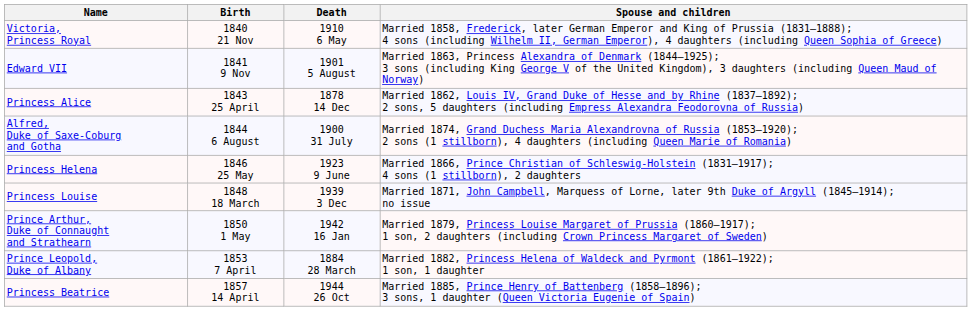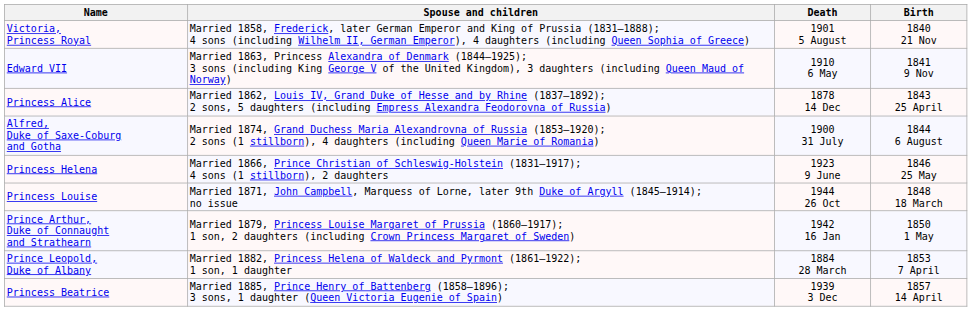 <table class="wikitable sortable">
 <tr>
 <th width="19%">Name</th>
+<th>Spouse and children</th>
+<th width="10%">Death</th>
 <th width="10%">Birth</th>
-<th width="10%">Death</th>
-<th>Spouse and children</th>
 </tr>
 <tr style="background: #fff8f8">
 <td><a href='#'>Victoria,<br> Princess Royal</a></td>
+<td style="background:#f8f8ff">Married 1858, <a href='#'>Frederick</a>, later German Emperor and King of Prussia (1831–1888);<br>4 sons (including <a href='#'>Wilhelm&nbsp;II, German Emperor</a>), 4 daughters (including <a href='#'>Queen Sophia of Greece</a>)</td>
+<td style="text-align:center">1901<br> 5 August</td>
 <td style="text-align:center">1840<br> 21 Nov</td>
-<td style="text-align:center">1910<br>6 May</td>
-<td style="background:#f8f8ff">Married 1858, <a href='#'>Frederick</a>, later German Emperor and King of Prussia (1831–1888);<br>4 sons (including <a href='#'>Wilhelm&nbsp;II, German Emperor</a>), 4 daughters (including <a href='#'>Queen Sophia of Greece</a>)</td>
 </tr>
 <tr style="background: #f8f8ff">
 <td><a href='#'>Edward VII</a></td>
+<td style="background:#fff8f8">Married 1863, Princess <a href='#'>Alexandra of Denmark</a> (1844–1925);<br>3 sons (including King <a href='#'>George V</a> of the United Kingdom), 3 daughters (including <a href='#'>Queen Maud of Norway</a>)</td>
+<td style="text-align:center">1910<br>6 May</td>
 <td style="text-align:center">1841<br>9 Nov</td>
-<td style="text-align:center">1901<br> 5 August</td>
-<td style="background:#fff8f8">Married 1863, Princess <a href='#'>Alexandra of Denmark</a> (1844–1925);<br>3 sons (including King <a href='#'>George V</a> of the United Kingdom), 3 daughters (including <a href='#'>Queen Maud of Norway</a>)</td>
 </tr>
 <tr style="background: #fff8f8">
 <td><a href='#'>Princess Alice</a></td>
+<td style="background:#f8f8ff">Married 1862, <a href='#'>Louis IV, Grand Duke of Hesse and by Rhine</a> (1837–1892);<br>2 sons, 5 daughters (including <a href='#'>Empress Alexandra Feodorovna of Russia</a>)</td>
+<td style="text-align:center">1878 <br> 14 Dec</td>
 <td style="text-align:center">1843 <br> 25 April</td>
-<td style="text-align:center">1878 <br> 14 Dec</td>
-<td style="background:#f8f8ff">Married 1862, <a href='#'>Louis IV, Grand Duke of Hesse and by Rhine</a> (1837–1892);<br>2 sons, 5 daughters (including <a href='#'>Empress Alexandra Feodorovna of Russia</a>)</td>
 </tr>
 <tr style="background: #f8f8ff">
 <td><a href='#'>Alfred,<br> Duke of Saxe-Coburg<br>and Gotha</a></td>
+<td style="background:#fff8f8">Married 1874, <a href='#'>Grand Duchess Maria Alexandrovna of Russia</a> (1853–1920);<br>2 sons (1 <a href='#'>stillborn</a>), 4 daughters (including <a href='#'>Queen Marie of Romania</a>)</td>
+<td style="text-align:center">1900<br>31 July</td>
 <td style="text-align:center">1844<br>6 August</td>
-<td style="text-align:center">1900<br>31 July</td>
-<td style="background:#fff8f8">Married 1874, <a href='#'>Grand Duchess Maria Alexandrovna of Russia</a> (1853–1920);<br>2 sons (1 <a href='#'>stillborn</a>), 4 daughters (including <a href='#'>Queen Marie of Romania</a>)</td>
 </tr>
 <tr style="background: #fff8f8">
 <td><a href='#'>Princess Helena</a></td>
+<td style="background:#f8f8ff">Married 1866, <a href='#'>Prince Christian of Schleswig-Holstein</a> (1831–1917);<br>4 sons (1 <a href='#'>stillborn</a>), 2 daughters</td>
+<td style="text-align:center">1923<br>9 June</td>
 <td style="text-align:center">1846<br>25 May</td>
-<td style="text-align:center">1923<br>9 June</td>
-<td style="background:#f8f8ff">Married 1866, <a href='#'>Prince Christian of Schleswig-Holstein</a> (1831–1917);<br>4 sons (1 <a href='#'>stillborn</a>), 2 daughters</td>
 </tr>
 <tr style="background: #fff8f8">
 <td><a href='#'>Princess Louise</a></td>
+<td style="background:#f8f8ff">Married 1871, <a href='#'>John Campbell</a>, Marquess of Lorne, later 9th <a href='#'>Duke of Argyll</a> (1845–1914);<br>no issue</td>
+<td style="text-align:center">1944<br>26 Oct</td>
 <td style="text-align:center">1848<br>18 March</td>
-<td style="text-align:center">1939<br>3 Dec</td>
-<td style="background:#f8f8ff">Married 1871, <a href='#'>John Campbell</a>, Marquess of Lorne, later 9th <a href='#'>Duke of Argyll</a> (1845–1914);<br>no issue</td>
 </tr>
 <tr style="background: #f8f8ff">
 <td><a href='#'>Prince Arthur,<br>Duke of Connaught<br> and Strathearn</a></td>
+<td style="background:#fff8f8">Married 1879, <a href='#'>Princess Louise Margaret of Prussia</a> (1860–1917);<br>1 son, 2 daughters (including <a href='#'>Crown Princess Margaret of Sweden</a>)</td>
+<td style="text-align:center">1942<br> 16 Jan</td>
 <td style="text-align:center">1850<br>1 May</td>
-<td style="text-align:center">1942<br> 16 Jan</td>
-<td style="background:#fff8f8">Married 1879, <a href='#'>Princess Louise Margaret of Prussia</a> (1860–1917);<br>1 son, 2 daughters (including <a href='#'>Crown Princess Margaret of Sweden</a>)</td>
 </tr>
 <tr style="background: #f8f8ff">
 <td><a href='#'>Prince Leopold,<br>Duke of Albany</a></td>
+<td style="background:#fff8f8">Married 1882, <a href='#'>Princess Helena of Waldeck and Pyrmont</a> (1861–1922);<br>1 son, 1 daughter</td>
+<td style="text-align:center">1884<br>28 March</td>
 <td style="text-align:center">1853<br>7 April</td>
-<td style="text-align:center">1884<br>28 March</td>
-<td style="background:#fff8f8">Married 1882, <a href='#'>Princess Helena of Waldeck and Pyrmont</a> (1861–1922);<br>1 son, 1 daughter</td>
 </tr>
 <tr style="background: #fff8f8">
 <td><a href='#'>Princess Beatrice</a></td>
+<td style="background:#f8f8ff">Married 1885, <a href='#'>Prince Henry of Battenberg</a> (1858–1896);<br>3 sons, 1 daughter (<a href='#'>Queen Victoria Eugenie of Spain</a>)</td>
+<td style="text-align:center">1939<br>3 Dec</td>
 <td style="text-align:center">1857<br>14 April</td>
-<td style="text-align:center">1944<br>26 Oct</td>
-<td style="background:#f8f8ff">Married 1885, <a href='#'>Prince Henry of Battenberg</a> (1858–1896);<br>3 sons, 1 daughter (<a href='#'>Queen Victoria Eugenie of Spain</a>)</td>
 </tr>
 </table>
